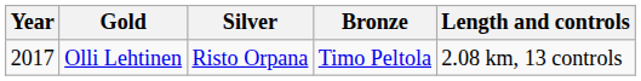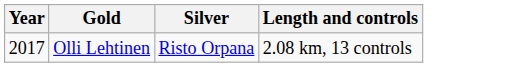 <table class="wikitable">
 <tr>
 <th>Year</th>
 <th>Gold</th>
 <th>Silver</th>
-<th>Bronze</th>
 <th>Length and controls</th>
 </tr>
 <tr>
 <td>2017</td>
 <td> <a href='#'>Olli Lehtinen</a></td>
 <td> <a href='#'>Risto Orpana</a></td>
-<td> <a href='#'>Timo Peltola</a></td>
 <td>2.08 km, 13 controls</td>
 </tr>
 </table>
